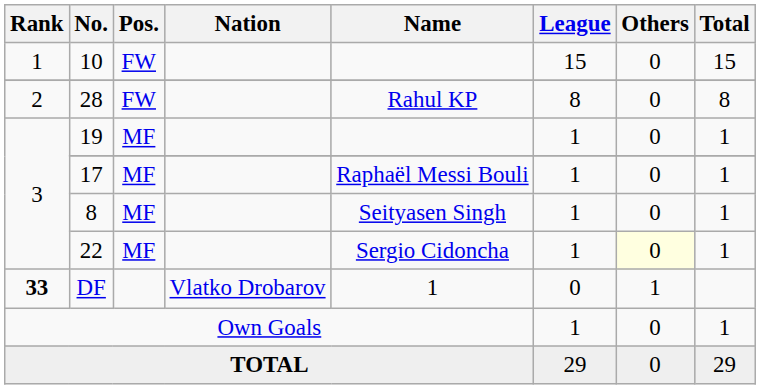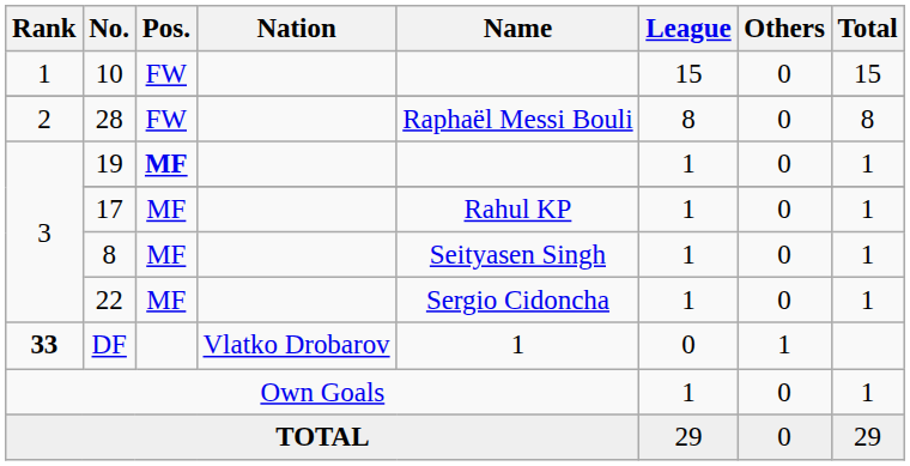 <table class="wikitable sortable" style="font-size: 95%; text-align: center;">
 <tr>
 <th>Rank</th>
 <th>No.</th>
 <th>Pos.</th>
 <th>Nation</th>
 <th>Name</th>
 <th><a href='#'>League</a></th>
 <th>Others</th>
 <th>Total</th>
 </tr>
 <tr>
 <td>1</td>
 <td>10</td>
 <td><a href='#'>FW</a></td>
 <td></td>
 <td></td>
 <td>15</td>
 <td>0</td>
 <td>15</td>
 </tr>
 <tr bgcolor="#efefef">
 </tr>
 <tr>
 <td>2</td>
 <td>28</td>
 <td><a href='#'>FW</a></td>
 <td></td>
-<td><a href='#'>Rahul KP</a></td>
+<td><a href='#'>Raphaël Messi Bouli</a></td>
 <td>8</td>
 <td>0</td>
 <td>8</td>
 </tr>
 <tr>
 <td rowspan=5>3</td>
 <td>19</td>
-<td><a href='#'>MF</a></td>
+<td><strong><a href='#'>MF</a></strong></td>
 <td></td>
 <td></td>
 <td>1</td>
 <td>0</td>
 <td>1</td>
 </tr>
 <tr bgcolor="#efefef">
 </tr>
 <tr>
 <td>17</td>
 <td><a href='#'>MF</a></td>
 <td></td>
-<td><a href='#'>Raphaël Messi Bouli</a></td>
+<td><a href='#'>Rahul KP</a></td>
 <td>1</td>
 <td>0</td>
 <td>1</td>
 </tr>
 <tr>
 <td>8</td>
 <td><a href='#'>MF</a></td>
 <td></td>
 <td><a href='#'>Seityasen Singh</a></td>
 <td>1</td>
 <td>0</td>
 <td>1</td>
 </tr>
 <tr>
 <td>22</td>
 <td><a href='#'>MF</a></td>
 <td></td>
 <td><a href='#'>Sergio Cidoncha</a></td>
 <td>1</td>
-<td style="background: lightyellow;">0</td>
+<td>0</td>
 <td>1</td>
 </tr>
 <tr>
 <td><strong>33</strong></td>
 <td><a href='#'>DF</a></td>
 <td></td>
 <td><a href='#'>Vlatko Drobarov</a></td>
 <td>1</td>
 <td>0</td>
 <td>1</td>
 </tr>
 <tr>
 <td colspan=5 align=center><a href='#'>Own Goals</a></td>
 <td>1</td>
 <td>0</td>
 <td>1</td>
 </tr>
 <tr bgcolor="#efefef">
 <td colspan=5><strong>TOTAL</strong></td>
 <td>29</td>
 <td>0</td>
 <td>29</td>
 </tr>
 </table>
